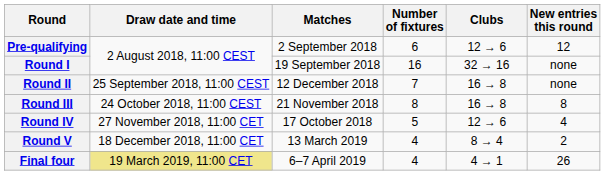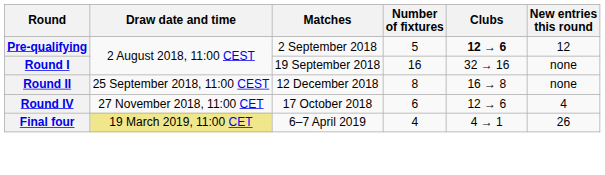 <table class="wikitable" style="text-align:center">
 <tr>
 <th>Round</th>
 <th>Draw date and time</th>
 <th>Matches</th>
 <th>Number<br>of fixtures</th>
 <th width=100>Clubs</th>
 <th>New entries<br>this round</th>
 </tr>
 <tr>
 <th><a href='#'>Pre-qualifying</a></th>
 <td rowspan="2">2 August 2018, 11:00 <a href='#'>CEST</a></td>
 <td>2 September 2018</td>
-<td>6</td>
-<td>12 → 6</td>
+<td>5</td>
+<td><strong>12 → 6</strong></td>
 <td>12</td>
 </tr>
 <tr>
 <th><a href='#'>Round I</a></th>
 <td>19 September 2018</td>
 <td>16</td>
 <td>32 → 16</td>
 <td>none</td>
 </tr>
 <tr>
 <th><a href='#'>Round II</a></th>
 <td>25 September 2018, 11:00 <a href='#'>CEST</a></td>
 <td>12 December 2018</td>
-<td>7</td>
+<td>8</td>
 <td>16 → 8</td>
 <td>none</td>
-</tr>
-<tr>
-<th><a href='#'>Round III</a></th>
-<td>24 October 2018, 11:00 <a href='#'>CEST</a></td>
-<td>21 November 2018</td>
-<td>8</td>
-<td>16 → 8</td>
-<td>8</td>
 </tr>
 <tr>
 <th><a href='#'>Round IV</a></th>
 <td>27 November 2018, 11:00 <a href='#'>CET</a></td>
 <td>17 October 2018</td>
-<td>5</td>
+<td>6</td>
 <td>12 → 6</td>
 <td>4</td>
-</tr>
-<tr>
-<th><a href='#'>Round V</a></th>
-<td>18 December 2018, 11:00 <a href='#'>CET</a></td>
-<td>13 March 2019</td>
-<td>4</td>
-<td>8 → 4</td>
-<td>2</td>
 </tr>
 <tr>
 <th><a href='#'>Final four</a></th>
 <td style="background: khaki;">19 March 2019, 11:00 <a href='#'>CET</a></td>
 <td>6–7 April 2019</td>
 <td>4</td>
 <td>4 → 1</td>
 <td>26</td>
 </tr>
 </table>
